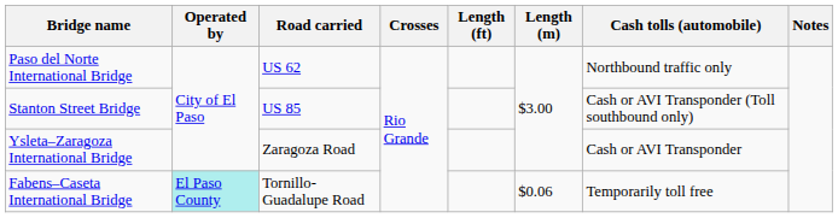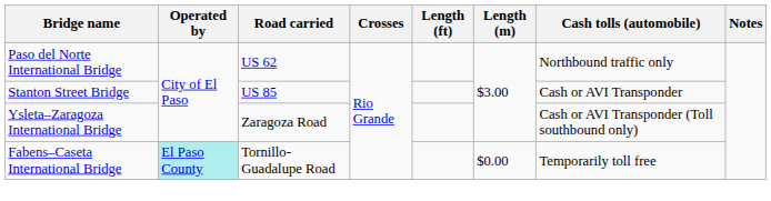 <table class=wikitable>
 <tr>
 <th scope=col>Bridge name</th>
 <th scope=col>Operated by</th>
 <th scope=col>Road carried</th>
 <th scope=col>Crosses</th>
 <th scope=col>Length (ft)</th>
 <th scope=col>Length (m)</th>
 <th scope=col>Cash tolls (automobile)</th>
 <th scope=col>Notes</th>
 </tr>
 <tr>
 <td><a href='#'>Paso del Norte International Bridge</a></td>
 <td rowspan="3"><a href='#'>City of El Paso</a></td>
 <td><a href='#'>US 62</a></td>
 <td rowspan="4"><a href='#'>Rio Grande</a></td>
 <td></td>
 <td rowspan="3">$3.00</td>
 <td>Northbound traffic only</td>
 </tr>
 <tr>
 <td><a href='#'>Stanton Street Bridge</a></td>
 <td><a href='#'>US 85</a></td>
 <td></td>
-<td>Cash or AVI Transponder (Toll southbound only)</td>
+<td>Cash or AVI Transponder</td>
 </tr>
 <tr>
 <td><a href='#'>Ysleta–Zaragoza International Bridge</a></td>
 <td>Zaragoza Road</td>
 <td></td>
-<td>Cash or AVI Transponder</td>
+<td>Cash or AVI Transponder (Toll southbound only)</td>
 </tr>
 <tr>
 <td><a href='#'>Fabens–Caseta International Bridge</a></td>
 <td style="background: paleturquoise;"><a href='#'>El Paso County</a></td>
 <td>Tornillo-Guadalupe Road</td>
 <td></td>
-<td>$0.06</td>
+<td>$0.00</td>
 <td>Temporarily toll free</td>
 </tr>
 </table>
